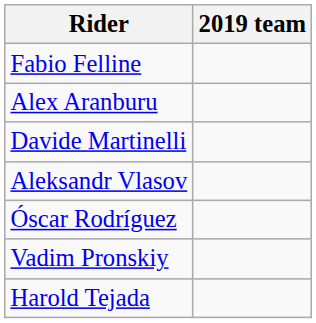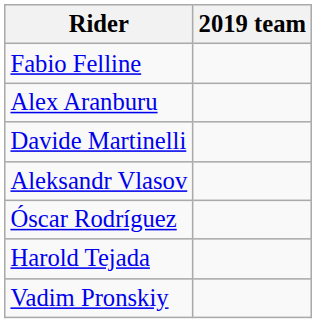 <table class="wikitable">
 <tr>
 <th>Rider</th>
 <th>2019 team</th>
 </tr>
 <tr>
 <td><a href='#'>Fabio Felline</a></td>
 <td></td>
 </tr>
 <tr>
 <td><a href='#'>Alex Aranburu</a></td>
 <td></td>
 </tr>
 <tr>
 <td><a href='#'>Davide Martinelli</a></td>
 <td></td>
 </tr>
 <tr>
 <td><a href='#'>Aleksandr Vlasov</a></td>
 <td></td>
 </tr>
 <tr>
 <td><a href='#'>Óscar Rodríguez</a></td>
 <td></td>
 </tr>
 <tr>
+<td><a href='#'>Harold Tejada</a></td>
+<td></td>
+</tr>
+<tr>
 <td><a href='#'>Vadim Pronskiy</a></td>
 <td></td>
 </tr>
-<tr>
-<td><a href='#'>Harold Tejada</a></td>
-<td></td>
-</tr>
 </table>
